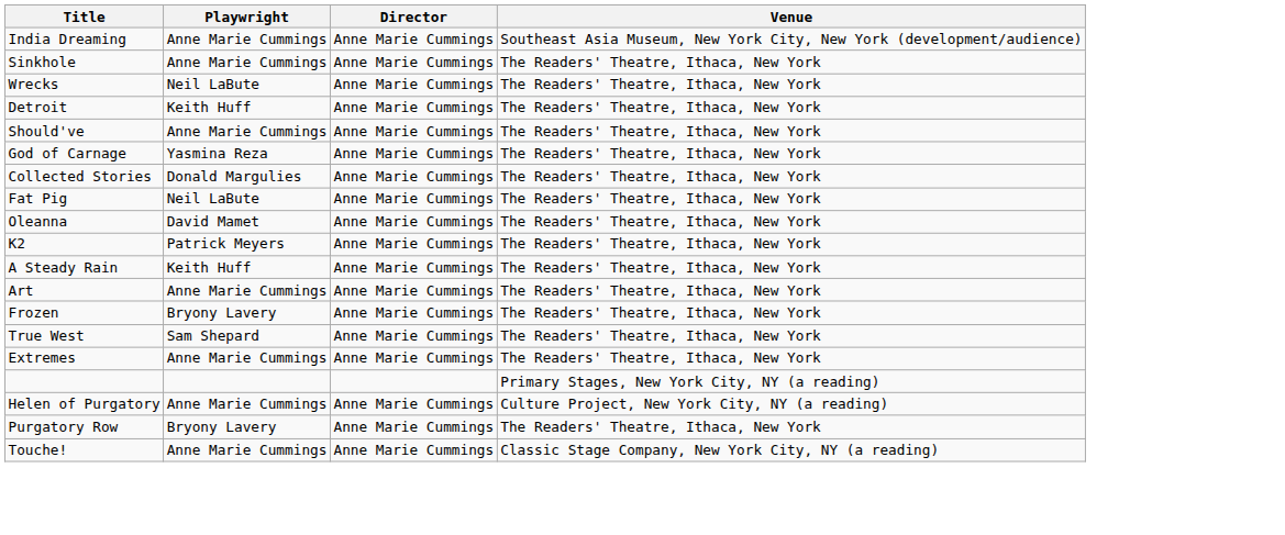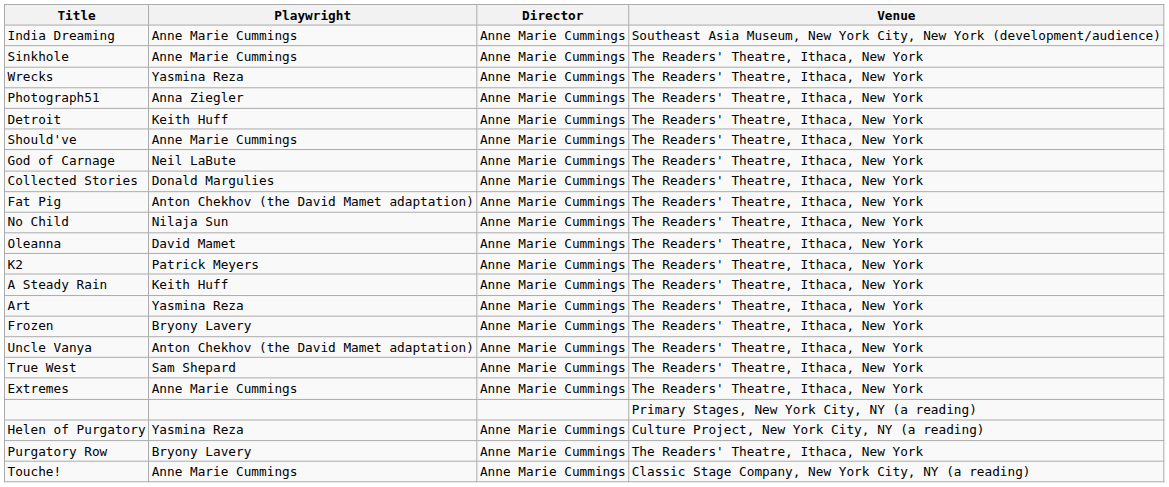 <table class="wikitable">
 <tr>
 <th>Title</th>
 <th>Playwright</th>
 <th>Director</th>
 <th>Venue</th>
 </tr>
 <tr>
 <td>India Dreaming</td>
 <td>Anne Marie Cummings</td>
 <td>Anne Marie Cummings</td>
 <td>Southeast Asia Museum, New York City, New York (development/audience)</td>
 </tr>
 <tr>
 <td>Sinkhole</td>
 <td>Anne Marie Cummings</td>
 <td>Anne Marie Cummings</td>
 <td>The Readers' Theatre, Ithaca, New York</td>
 </tr>
 <tr>
 <td>Wrecks</td>
-<td>Neil LaBute</td>
+<td>Yasmina Reza</td>
+<td>Anne Marie Cummings</td>
+<td>The Readers' Theatre, Ithaca, New York</td>
+</tr>
+<tr>
+<td>Photograph51</td>
+<td>Anna Ziegler</td>
 <td>Anne Marie Cummings</td>
 <td>The Readers' Theatre, Ithaca, New York</td>
 </tr>
 <tr>
 <td>Detroit</td>
 <td>Keith Huff</td>
 <td>Anne Marie Cummings</td>
 <td>The Readers' Theatre, Ithaca, New York</td>
 </tr>
 <tr>
 <td>Should've</td>
 <td>Anne Marie Cummings</td>
 <td>Anne Marie Cummings</td>
 <td>The Readers' Theatre, Ithaca, New York</td>
 </tr>
 <tr>
 <td>God of Carnage</td>
-<td>Yasmina Reza</td>
+<td>Neil LaBute</td>
 <td>Anne Marie Cummings</td>
 <td>The Readers' Theatre, Ithaca, New York</td>
 </tr>
 <tr>
 <td>Collected Stories</td>
 <td>Donald Margulies</td>
 <td>Anne Marie Cummings</td>
 <td>The Readers' Theatre, Ithaca, New York</td>
 </tr>
 <tr>
 <td>Fat Pig</td>
-<td>Neil LaBute</td>
+<td>Anton Chekhov (the David Mamet adaptation)</td>
+<td>Anne Marie Cummings</td>
+<td>The Readers' Theatre, Ithaca, New York</td>
+</tr>
+<tr>
+<td>No Child</td>
+<td>Nilaja Sun</td>
 <td>Anne Marie Cummings</td>
 <td>The Readers' Theatre, Ithaca, New York</td>
 </tr>
 <tr>
 <td>Oleanna</td>
 <td>David Mamet</td>
 <td>Anne Marie Cummings</td>
 <td>The Readers' Theatre, Ithaca, New York</td>
 </tr>
 <tr>
 <td>K2</td>
 <td>Patrick Meyers</td>
 <td>Anne Marie Cummings</td>
 <td>The Readers' Theatre, Ithaca, New York</td>
 </tr>
 <tr>
 <td>A Steady Rain</td>
 <td>Keith Huff</td>
 <td>Anne Marie Cummings</td>
 <td>The Readers' Theatre, Ithaca, New York</td>
 </tr>
 <tr>
 <td>Art</td>
-<td>Anne Marie Cummings</td>
+<td>Yasmina Reza</td>
 <td>Anne Marie Cummings</td>
 <td>The Readers' Theatre, Ithaca, New York</td>
 </tr>
 <tr>
 <td>Frozen</td>
 <td>Bryony Lavery</td>
+<td>Anne Marie Cummings</td>
+<td>The Readers' Theatre, Ithaca, New York</td>
+</tr>
+<tr>
+<td>Uncle Vanya</td>
+<td>Anton Chekhov (the David Mamet adaptation)</td>
 <td>Anne Marie Cummings</td>
 <td>The Readers' Theatre, Ithaca, New York</td>
 </tr>
 <tr>
 <td>True West</td>
 <td>Sam Shepard</td>
 <td>Anne Marie Cummings</td>
 <td>The Readers' Theatre, Ithaca, New York</td>
 </tr>
 <tr>
 <td>Extremes</td>
 <td>Anne Marie Cummings</td>
 <td>Anne Marie Cummings</td>
 <td>The Readers' Theatre, Ithaca, New York</td>
 </tr>
 <tr>
 <td></td>
 <td></td>
 <td></td>
 <td>Primary Stages, New York City, NY (a reading)</td>
 </tr>
 <tr>
 <td>Helen of Purgatory</td>
-<td>Anne Marie Cummings</td>
+<td>Yasmina Reza</td>
 <td>Anne Marie Cummings</td>
 <td>Culture Project, New York City, NY (a reading)</td>
 </tr>
 <tr>
 <td>Purgatory Row</td>
 <td>Bryony Lavery</td>
 <td>Anne Marie Cummings</td>
 <td>The Readers' Theatre, Ithaca, New York</td>
 </tr>
 <tr>
 <td>Touche!</td>
 <td>Anne Marie Cummings</td>
 <td>Anne Marie Cummings</td>
 <td>Classic Stage Company, New York City, NY (a reading)</td>
 </tr>
 </table>
